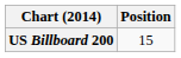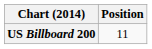 <table class="wikitable plainrowheaders" style="text-align:center">
 <tr>
 <th scope="col">Chart (2014)</th>
 <th scope="col">Position</th>
 </tr>
 <tr>
 <th scope="row">US <em>Billboard</em> 200</th>
-<td>15</td>
+<td>11</td>
 </tr>
 </table>
